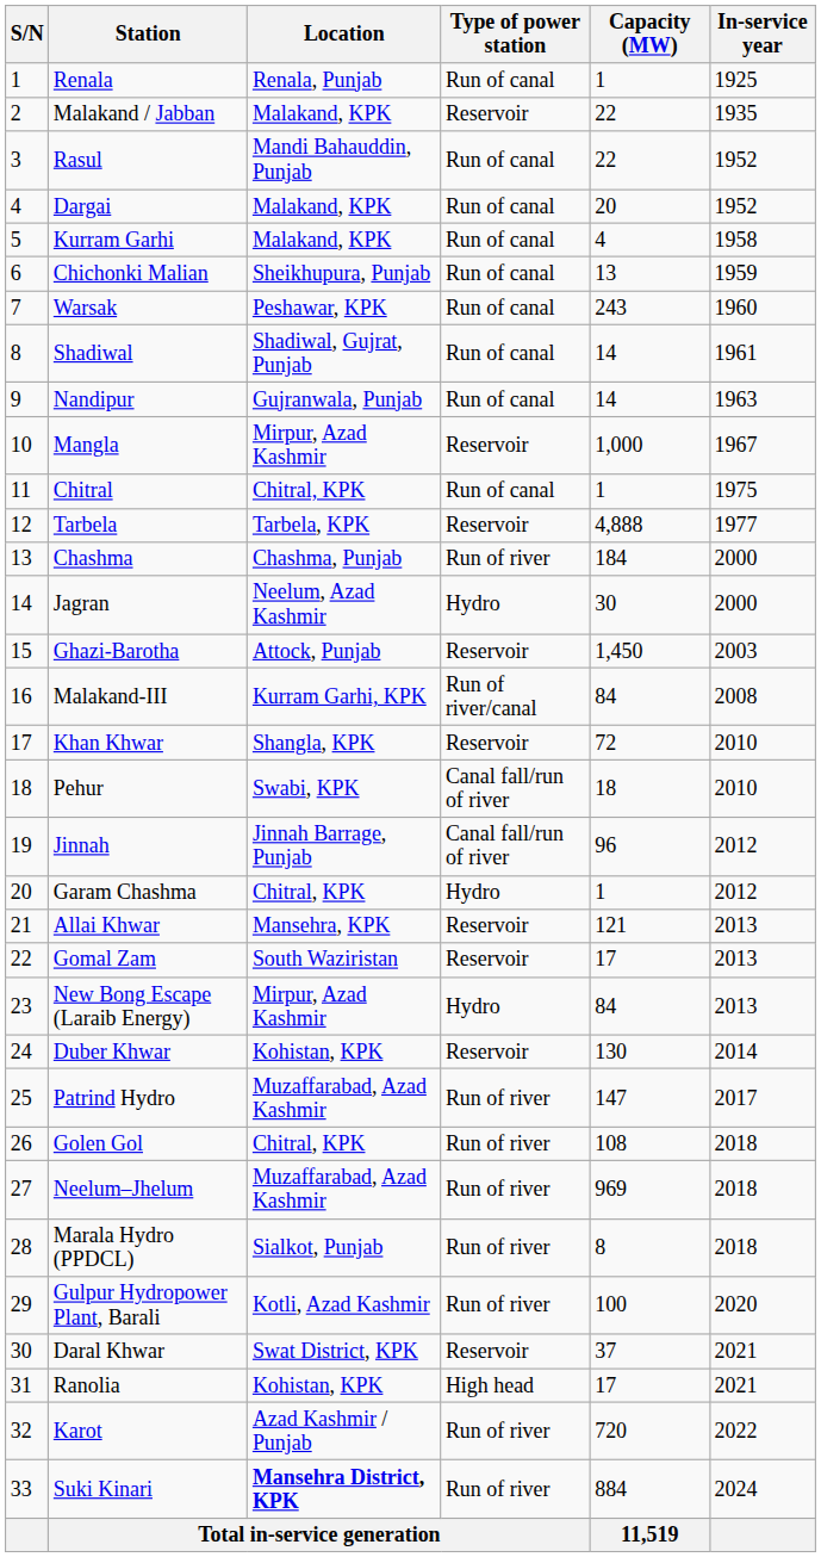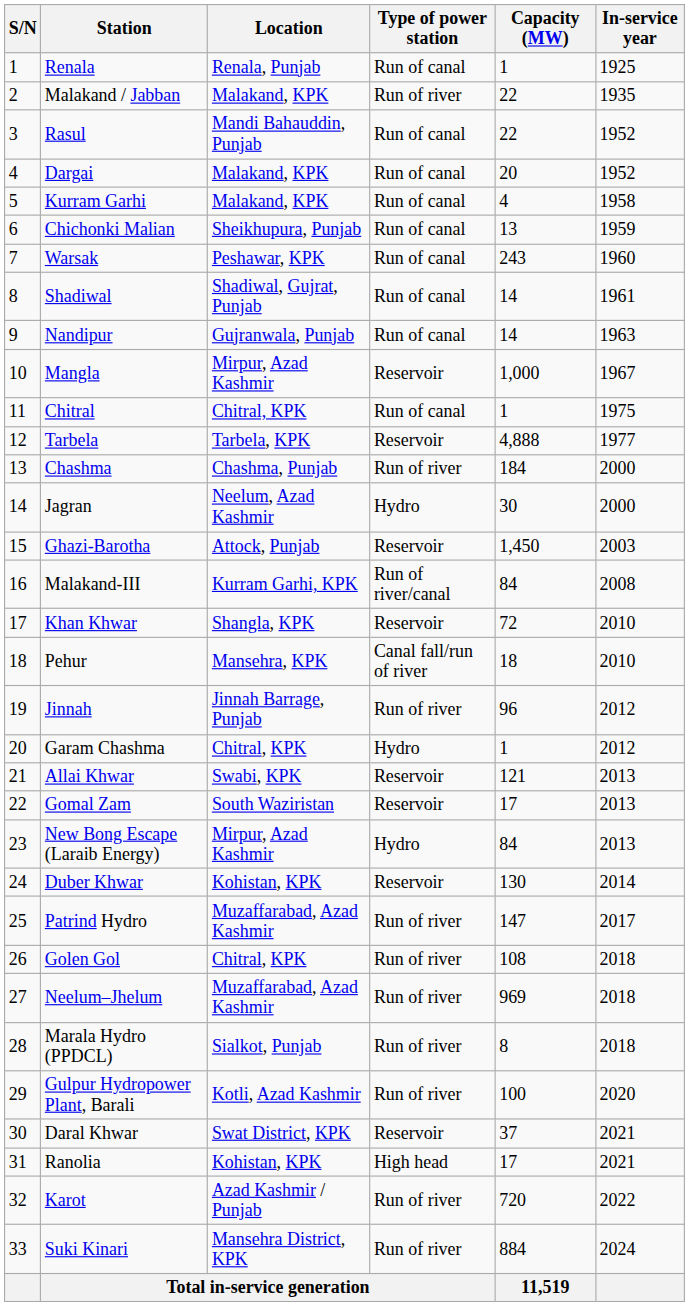 <table class="wikitable sortable">
 <tr>
 <th>S/N</th>
 <th>Station</th>
 <th>Location</th>
 <th>Type of power station</th>
 <th>Capacity (<a href='#'>MW</a>)</th>
 <th>In-service year</th>
 </tr>
 <tr>
 <td>1</td>
 <td><a href='#'>Renala</a></td>
 <td><a href='#'>Renala</a>, <a href='#'>Punjab</a></td>
 <td>Run of canal</td>
 <td>1</td>
 <td>1925</td>
 </tr>
 <tr>
 <td>2</td>
 <td>Malakand / <a href='#'>Jabban</a></td>
 <td><a href='#'>Malakand</a>, <a href='#'>KPK</a></td>
-<td>Reservoir</td>
+<td>Run of river</td>
 <td>22</td>
 <td>1935</td>
 </tr>
 <tr>
 <td>3</td>
 <td><a href='#'>Rasul</a></td>
 <td><a href='#'>Mandi Bahauddin</a>, <a href='#'>Punjab</a></td>
 <td>Run of canal</td>
 <td>22</td>
 <td>1952</td>
 </tr>
 <tr>
 <td>4</td>
 <td><a href='#'>Dargai</a></td>
 <td><a href='#'>Malakand</a>, <a href='#'>KPK</a></td>
 <td>Run of canal</td>
 <td>20</td>
 <td>1952</td>
 </tr>
 <tr>
 <td>5</td>
 <td><a href='#'>Kurram Garhi</a></td>
 <td><a href='#'>Malakand</a>, <a href='#'>KPK</a></td>
 <td>Run of canal</td>
 <td>4</td>
 <td>1958</td>
 </tr>
 <tr>
 <td>6</td>
 <td><a href='#'>Chichonki Malian</a></td>
 <td><a href='#'>Sheikhupura</a>, <a href='#'>Punjab</a></td>
 <td>Run of canal</td>
 <td>13</td>
 <td>1959</td>
 </tr>
 <tr>
 <td>7</td>
 <td><a href='#'>Warsak</a></td>
 <td><a href='#'>Peshawar</a>, <a href='#'>KPK</a></td>
 <td>Run of canal</td>
 <td>243</td>
 <td>1960</td>
 </tr>
 <tr>
 <td>8</td>
 <td><a href='#'>Shadiwal</a></td>
 <td><a href='#'>Shadiwal</a>, <a href='#'> Gujrat</a>, <a href='#'>Punjab</a></td>
 <td>Run of canal</td>
 <td>14</td>
 <td>1961</td>
 </tr>
 <tr>
 <td>9</td>
 <td><a href='#'>Nandipur</a></td>
 <td><a href='#'>Gujranwala</a>, <a href='#'>Punjab</a></td>
 <td>Run of canal</td>
 <td>14</td>
 <td>1963</td>
 </tr>
 <tr>
 <td>10</td>
 <td><a href='#'>Mangla</a></td>
 <td><a href='#'>Mirpur</a>, <a href='#'>Azad Kashmir</a></td>
 <td>Reservoir</td>
 <td>1,000</td>
 <td>1967</td>
 </tr>
 <tr>
 <td>11</td>
 <td><a href='#'>Chitral</a></td>
 <td><a href='#'>Chitral, KPK</a></td>
 <td>Run of canal</td>
 <td>1</td>
 <td>1975</td>
 </tr>
 <tr>
 <td>12</td>
 <td><a href='#'>Tarbela</a></td>
 <td><a href='#'>Tarbela</a>, <a href='#'>KPK</a></td>
 <td>Reservoir</td>
 <td>4,888</td>
 <td>1977</td>
 </tr>
 <tr>
 <td>13</td>
 <td><a href='#'>Chashma</a></td>
 <td><a href='#'>Chashma</a>, <a href='#'>Punjab</a></td>
 <td>Run of river</td>
 <td>184</td>
 <td>2000</td>
 </tr>
 <tr>
 <td>14</td>
 <td>Jagran</td>
 <td><a href='#'>Neelum</a>, <a href='#'>Azad Kashmir</a></td>
 <td>Hydro</td>
 <td>30</td>
 <td>2000</td>
 </tr>
 <tr>
 <td>15</td>
 <td><a href='#'>Ghazi-Barotha</a></td>
 <td><a href='#'>Attock</a>, <a href='#'>Punjab</a></td>
 <td>Reservoir</td>
 <td>1,450</td>
 <td>2003</td>
 </tr>
 <tr>
 <td>16</td>
 <td>Malakand-III</td>
 <td><a href='#'>Kurram Garhi, KPK</a></td>
 <td>Run of river/canal</td>
 <td>84</td>
 <td>2008</td>
 </tr>
 <tr>
 <td>17</td>
 <td><a href='#'>Khan Khwar</a></td>
 <td><a href='#'>Shangla</a>, <a href='#'>KPK</a></td>
 <td>Reservoir</td>
 <td>72</td>
 <td>2010</td>
 </tr>
 <tr>
 <td>18</td>
 <td>Pehur</td>
-<td><a href='#'>Swabi</a>, <a href='#'>KPK</a></td>
+<td><a href='#'>Mansehra</a>, <a href='#'>KPK</a></td>
 <td>Canal fall/run of river</td>
 <td>18</td>
 <td>2010</td>
 </tr>
 <tr>
 <td>19</td>
 <td><a href='#'>Jinnah</a></td>
 <td><a href='#'>Jinnah Barrage</a>, <a href='#'>Punjab</a></td>
-<td>Canal fall/run of river</td>
+<td>Run of river</td>
 <td>96</td>
 <td>2012</td>
 </tr>
 <tr>
 <td>20</td>
 <td>Garam Chashma</td>
 <td><a href='#'>Chitral</a>, <a href='#'>KPK</a></td>
 <td>Hydro</td>
 <td>1</td>
 <td>2012</td>
 </tr>
 <tr>
 <td>21</td>
 <td><a href='#'>Allai Khwar</a></td>
-<td><a href='#'>Mansehra</a>, <a href='#'>KPK</a></td>
+<td><a href='#'>Swabi</a>, <a href='#'>KPK</a></td>
 <td>Reservoir</td>
 <td>121</td>
 <td>2013</td>
 </tr>
 <tr>
 <td>22</td>
 <td><a href='#'>Gomal Zam</a></td>
 <td><a href='#'>South Waziristan</a></td>
 <td>Reservoir</td>
 <td>17</td>
 <td>2013</td>
 </tr>
 <tr>
 <td>23</td>
 <td><a href='#'>New Bong Escape</a><br>(Laraib Energy)</td>
 <td><a href='#'>Mirpur</a>, <a href='#'>Azad Kashmir</a></td>
 <td>Hydro</td>
 <td>84</td>
 <td>2013</td>
 </tr>
 <tr>
 <td>24</td>
 <td><a href='#'>Duber Khwar</a></td>
 <td><a href='#'>Kohistan</a>, <a href='#'>KPK</a></td>
 <td>Reservoir</td>
 <td>130</td>
 <td>2014</td>
 </tr>
 <tr>
 <td>25</td>
 <td><a href='#'>Patrind</a> Hydro</td>
 <td><a href='#'>Muzaffarabad</a>, <a href='#'>Azad Kashmir</a></td>
 <td>Run of river</td>
 <td>147</td>
 <td>2017</td>
 </tr>
 <tr>
 <td>26</td>
 <td><a href='#'>Golen Gol</a></td>
 <td><a href='#'>Chitral</a>, <a href='#'>KPK</a></td>
 <td>Run of river</td>
 <td>108</td>
 <td>2018</td>
 </tr>
 <tr>
 <td>27</td>
 <td><a href='#'>Neelum–Jhelum</a></td>
 <td><a href='#'>Muzaffarabad</a>, <a href='#'>Azad Kashmir</a></td>
 <td>Run of river</td>
 <td>969</td>
 <td>2018</td>
 </tr>
 <tr>
 <td>28</td>
 <td>Marala Hydro (PPDCL)</td>
 <td><a href='#'>Sialkot</a>, <a href='#'>Punjab</a></td>
 <td>Run of river</td>
 <td>8</td>
 <td>2018</td>
 </tr>
 <tr>
 <td>29</td>
 <td><a href='#'>Gulpur Hydropower Plant</a>, Barali</td>
 <td><a href='#'>Kotli</a>, <a href='#'>Azad Kashmir</a></td>
 <td>Run of river</td>
 <td>100</td>
 <td>2020</td>
 </tr>
 <tr>
 <td>30</td>
 <td>Daral Khwar</td>
 <td><a href='#'>Swat District</a>, <a href='#'>KPK</a></td>
 <td>Reservoir</td>
 <td>37</td>
 <td>2021</td>
 </tr>
 <tr>
 <td>31</td>
 <td>Ranolia</td>
 <td><a href='#'>Kohistan</a>, <a href='#'>KPK</a></td>
 <td>High head</td>
 <td>17</td>
 <td>2021</td>
 </tr>
 <tr>
 <td>32</td>
 <td><a href='#'>Karot</a></td>
 <td><a href='#'>Azad Kashmir</a> / <a href='#'>Punjab</a></td>
 <td>Run of river</td>
 <td>720</td>
 <td>2022</td>
 </tr>
 <tr>
 <td>33</td>
 <td><a href='#'>Suki Kinari</a></td>
-<td><strong><a href='#'>Mansehra District</a>, <a href='#'>KPK</a></strong></td>
+<td><a href='#'>Mansehra District</a>, <a href='#'>KPK</a></td>
 <td>Run of river</td>
 <td>884</td>
 <td>2024</td>
 </tr>
 <tr>
 <th></th>
 <th colspan=3>Total in-service generation</th>
 <th>11,519</th>
 <th></th>
 </tr>
 </table>
